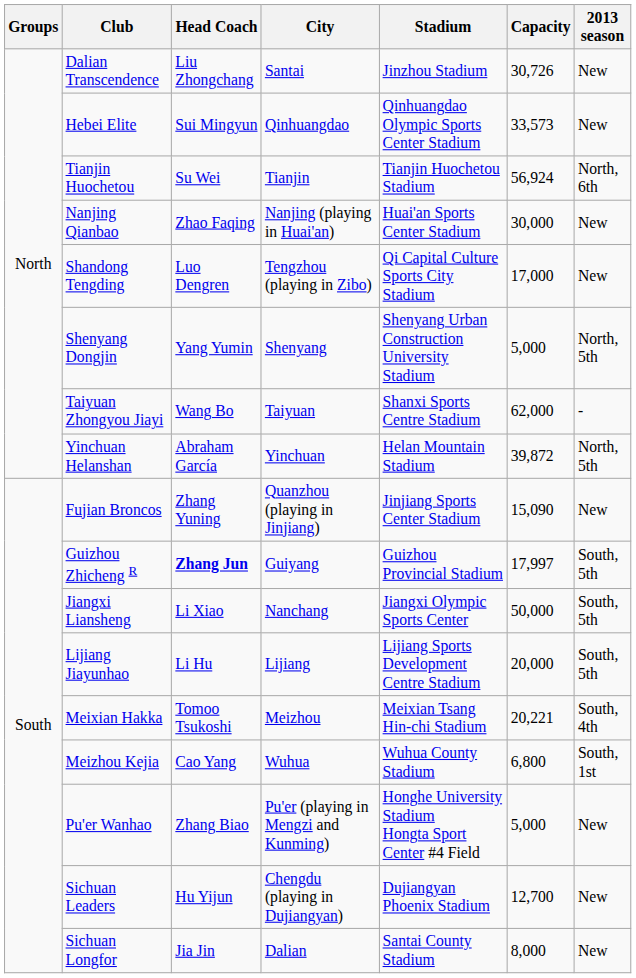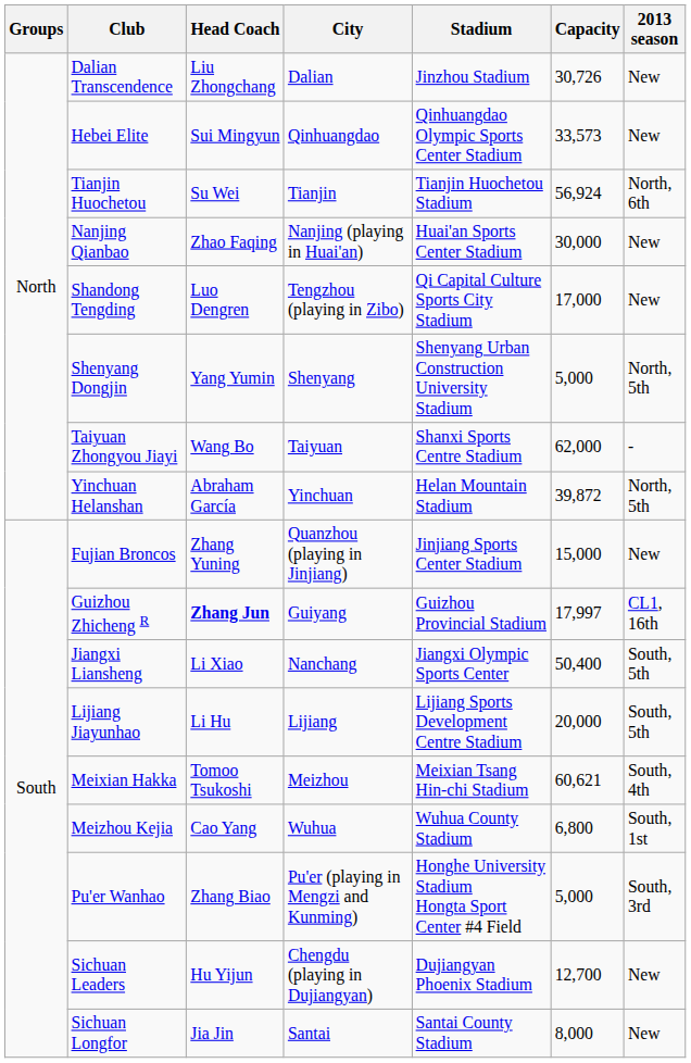 <table class="wikitable sortable" style="font-size:95%">
 <tr>
 <th>Groups</th>
 <th>Club</th>
 <th>Head Coach</th>
 <th>City</th>
 <th>Stadium</th>
 <th>Capacity</th>
 <th>2013 season</th>
 </tr>
 <tr>
 <td rowspan="8" style="text-align:center;">North</td>
 <td><a href='#'>Dalian Transcendence</a></td>
 <td> <a href='#'>Liu Zhongchang</a></td>
-<td><a href='#'>Santai</a></td>
+<td><a href='#'>Dalian</a></td>
 <td><a href='#'>Jinzhou Stadium</a></td>
 <td>30,726</td>
 <td>New</td>
 </tr>
 <tr>
 <td><a href='#'>Hebei Elite</a></td>
 <td> <a href='#'>Sui Mingyun</a></td>
 <td><a href='#'>Qinhuangdao</a></td>
 <td><a href='#'>Qinhuangdao Olympic Sports Center Stadium</a></td>
 <td>33,573</td>
 <td>New</td>
 </tr>
 <tr>
 <td><a href='#'>Tianjin Huochetou</a></td>
 <td> <a href='#'>Su Wei</a></td>
 <td><a href='#'>Tianjin</a></td>
 <td><a href='#'>Tianjin Huochetou Stadium</a></td>
 <td>56,924</td>
 <td>North, 6th</td>
 </tr>
 <tr>
 <td><a href='#'>Nanjing Qianbao</a></td>
 <td> <a href='#'>Zhao Faqing</a></td>
 <td><a href='#'>Nanjing</a> (playing in <a href='#'>Huai'an</a>)</td>
 <td><a href='#'>Huai'an Sports Center Stadium</a></td>
 <td>30,000</td>
 <td>New</td>
 </tr>
 <tr>
 <td><a href='#'>Shandong Tengding</a></td>
 <td> <a href='#'>Luo Dengren</a></td>
 <td><a href='#'>Tengzhou</a> (playing in <a href='#'>Zibo</a>)</td>
 <td><a href='#'>Qi Capital Culture Sports City Stadium</a></td>
 <td>17,000</td>
 <td>New</td>
 </tr>
 <tr>
 <td><a href='#'>Shenyang Dongjin</a></td>
 <td> <a href='#'>Yang Yumin</a></td>
 <td><a href='#'>Shenyang</a></td>
 <td><a href='#'>Shenyang Urban Construction University Stadium</a></td>
 <td>5,000</td>
 <td>North, 5th</td>
 </tr>
 <tr>
 <td><a href='#'>Taiyuan Zhongyou Jiayi</a></td>
 <td> <a href='#'>Wang Bo</a></td>
 <td><a href='#'>Taiyuan</a></td>
 <td><a href='#'>Shanxi Sports Centre Stadium</a></td>
 <td>62,000</td>
 <td>-</td>
 </tr>
 <tr>
 <td><a href='#'>Yinchuan Helanshan</a></td>
 <td> <a href='#'>Abraham García</a></td>
 <td><a href='#'>Yinchuan</a></td>
 <td><a href='#'>Helan Mountain Stadium</a></td>
 <td>39,872</td>
 <td>North, 5th</td>
 </tr>
 <tr>
 <td rowspan="9" style="text-align:center;">South</td>
 <td><a href='#'>Fujian Broncos</a></td>
 <td> <a href='#'>Zhang Yuning</a></td>
 <td><a href='#'>Quanzhou</a> (playing in <a href='#'>Jinjiang</a>)</td>
 <td><a href='#'>Jinjiang Sports Center Stadium</a></td>
-<td>15,090</td>
+<td>15,000</td>
 <td>New</td>
 </tr>
 <tr>
 <td><a href='#'>Guizhou Zhicheng</a> <sup><a href='#'>R</a></sup></td>
 <td><strong> <a href='#'>Zhang Jun</a></strong></td>
 <td><a href='#'>Guiyang</a></td>
 <td><a href='#'>Guizhou Provincial Stadium</a></td>
 <td>17,997</td>
-<td>South, 5th</td>
+<td><a href='#'>CL1</a>, 16th</td>
 </tr>
 <tr>
 <td><a href='#'>Jiangxi Liansheng</a></td>
 <td> <a href='#'>Li Xiao</a></td>
 <td><a href='#'>Nanchang</a></td>
 <td><a href='#'>Jiangxi Olympic Sports Center</a></td>
-<td>50,000</td>
+<td>50,400</td>
 <td>South, 5th</td>
 </tr>
 <tr>
 <td><a href='#'>Lijiang Jiayunhao</a></td>
 <td> <a href='#'>Li Hu</a></td>
 <td><a href='#'>Lijiang</a></td>
 <td><a href='#'>Lijiang Sports Development Centre Stadium</a></td>
 <td>20,000</td>
 <td>South, 5th</td>
 </tr>
 <tr>
 <td><a href='#'>Meixian Hakka</a></td>
 <td> <a href='#'>Tomoo Tsukoshi</a></td>
 <td><a href='#'>Meizhou</a></td>
 <td><a href='#'>Meixian Tsang Hin-chi Stadium</a></td>
-<td>20,221</td>
+<td>60,621</td>
 <td>South, 4th</td>
 </tr>
 <tr>
 <td><a href='#'>Meizhou Kejia</a></td>
 <td> <a href='#'>Cao Yang</a></td>
 <td><a href='#'>Wuhua</a></td>
 <td><a href='#'>Wuhua County Stadium</a></td>
 <td>6,800</td>
 <td>South, 1st</td>
 </tr>
 <tr>
 <td><a href='#'>Pu'er Wanhao</a></td>
 <td> <a href='#'>Zhang Biao</a></td>
 <td><a href='#'>Pu'er</a> (playing in <a href='#'>Mengzi</a> and <a href='#'>Kunming</a>)</td>
 <td><a href='#'>Honghe University Stadium</a><br><a href='#'>Hongta Sport Center</a> #4 Field</td>
 <td>5,000</td>
-<td>New</td>
+<td>South, 3rd</td>
 </tr>
 <tr>
 <td><a href='#'>Sichuan Leaders</a></td>
 <td> <a href='#'>Hu Yijun</a></td>
 <td><a href='#'>Chengdu</a> (playing in <a href='#'>Dujiangyan</a>)</td>
 <td><a href='#'>Dujiangyan Phoenix Stadium</a></td>
 <td>12,700</td>
 <td>New</td>
 </tr>
 <tr>
 <td><a href='#'>Sichuan Longfor</a></td>
 <td> <a href='#'>Jia Jin</a></td>
-<td><a href='#'>Dalian</a></td>
+<td><a href='#'>Santai</a></td>
 <td><a href='#'>Santai County Stadium</a></td>
 <td>8,000</td>
 <td>New</td>
 </tr>
 </table>
